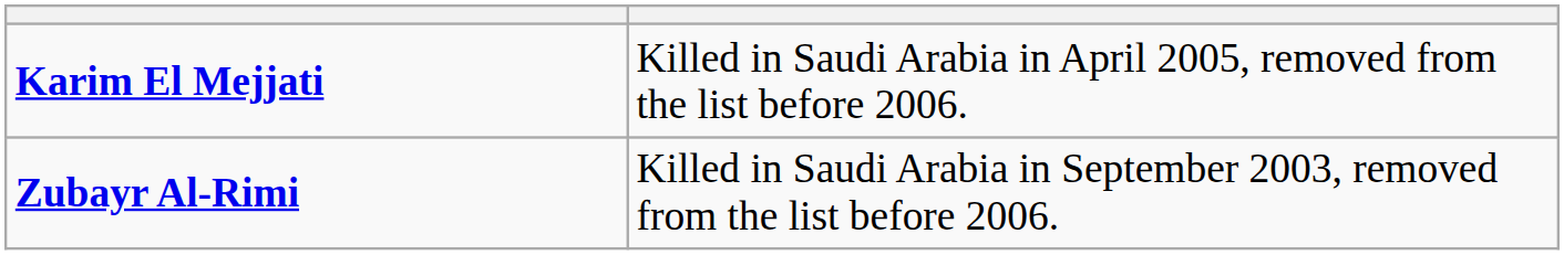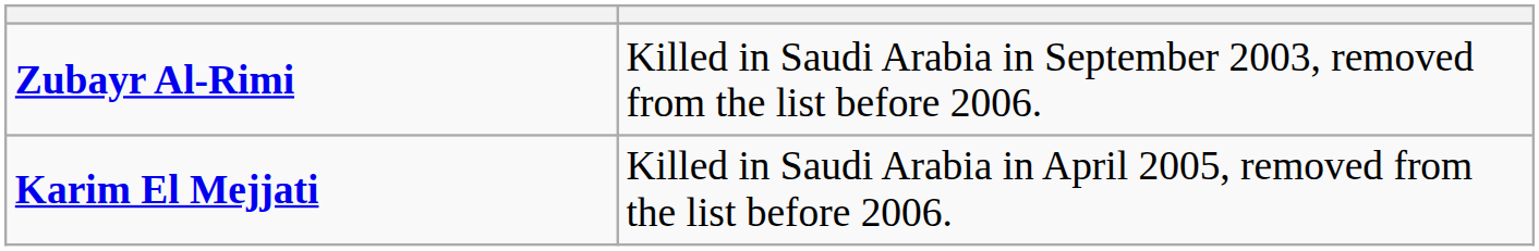 <table class="wikitable" border="1" align="center" width="600px">
 <tr>
 <th width="40%"></th>
 <th width="60%"></th>
 </tr>
 <tr>
+<td><strong><a href='#'>Zubayr Al-Rimi</a></strong></td>
+<td>Killed in Saudi Arabia in September 2003, removed from the list before 2006.</td>
+</tr>
+<tr>
 <td><strong><a href='#'>Karim El Mejjati</a></strong></td>
 <td>Killed in Saudi Arabia in April 2005, removed from the list before 2006.</td>
 </tr>
-<tr>
-<td><strong><a href='#'>Zubayr Al-Rimi</a></strong></td>
-<td>Killed in Saudi Arabia in September 2003, removed from the list before 2006.</td>
-</tr>
 </table>
